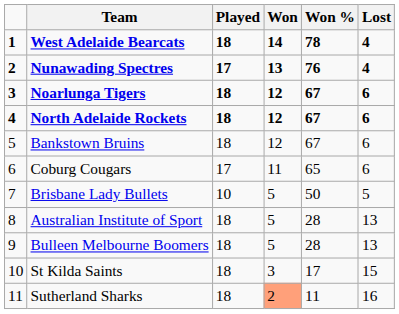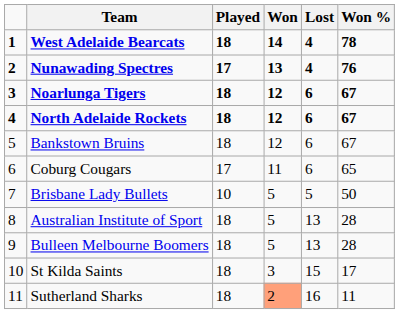 <table class="wikitable" style="font-size:95%;">
 <tr>
 <td></td>
 <th align=center><strong>Team</strong></th>
 <th align=center><strong>Played</strong></th>
 <th align=center><strong>Won</strong></th>
+<th align=center><strong>Lost</strong></th>
 <th align=center><strong>Won %</strong></th>
-<th align=center><strong>Lost</strong></th>
 </tr>
 <tr>
 <td><strong>1</strong></td>
 <td><strong><a href='#'>West Adelaide Bearcats</a></strong></td>
 <td><strong>18</strong></td>
 <td><strong>14</strong></td>
+<td><strong>4</strong></td>
 <td><strong>78</strong></td>
-<td><strong>4</strong></td>
 </tr>
 <tr>
 <td><strong>2</strong></td>
 <td><strong><a href='#'>Nunawading Spectres</a></strong></td>
 <td><strong>17</strong></td>
 <td><strong>13</strong></td>
+<td><strong>4</strong></td>
 <td><strong>76</strong></td>
-<td><strong>4</strong></td>
 </tr>
 <tr>
 <td><strong>3</strong></td>
 <td><strong><a href='#'>Noarlunga Tigers</a></strong></td>
 <td><strong>18</strong></td>
 <td><strong>12</strong></td>
+<td><strong>6</strong></td>
 <td><strong>67</strong></td>
-<td><strong>6</strong></td>
 </tr>
 <tr>
 <td><strong>4</strong></td>
 <td><strong><a href='#'>North Adelaide Rockets</a></strong></td>
 <td><strong>18</strong></td>
 <td><strong>12</strong></td>
+<td><strong>6</strong></td>
 <td><strong>67</strong></td>
-<td><strong>6</strong></td>
 </tr>
 <tr>
 <td>5</td>
 <td><a href='#'>Bankstown Bruins</a></td>
 <td>18</td>
 <td>12</td>
+<td>6</td>
 <td>67</td>
-<td>6</td>
 </tr>
 <tr>
 <td>6</td>
 <td>Coburg Cougars</td>
 <td>17</td>
 <td>11</td>
+<td>6</td>
 <td>65</td>
-<td>6</td>
 </tr>
 <tr>
 <td>7</td>
 <td><a href='#'>Brisbane Lady Bullets</a></td>
 <td>10</td>
 <td>5</td>
+<td>5</td>
 <td>50</td>
-<td>5</td>
 </tr>
 <tr>
 <td>8</td>
 <td><a href='#'>Australian Institute of Sport</a></td>
 <td>18</td>
 <td>5</td>
+<td>13</td>
 <td>28</td>
-<td>13</td>
 </tr>
 <tr>
 <td>9</td>
 <td><a href='#'>Bulleen Melbourne Boomers</a></td>
 <td>18</td>
 <td>5</td>
+<td>13</td>
 <td>28</td>
-<td>13</td>
 </tr>
 <tr>
 <td>10</td>
 <td>St Kilda Saints</td>
 <td>18</td>
 <td>3</td>
+<td>15</td>
 <td>17</td>
-<td>15</td>
 </tr>
 <tr>
 <td>11</td>
 <td>Sutherland Sharks</td>
 <td>18</td>
 <td style="background: lightsalmon;">2</td>
+<td>16</td>
 <td>11</td>
-<td>16</td>
 </tr>
 </table>
